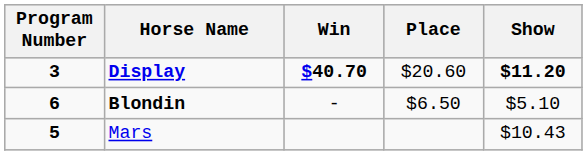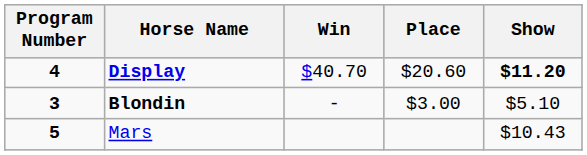 <table class="wikitable sortable" style="font-size:90%">
 <tr>
 <th width="58px">Program <br> Number</th>
 <th width="110px">Horse Name <br></th>
 <th width="58px">Win <br></th>
 <th width="58px">Place <br></th>
 <th width="58px">Show <br></th>
 </tr>
 <tr>
-<td align=center><strong>3</strong></td>
+<td align=center><strong>4</strong></td>
 <td><strong><a href='#'>Display</a></strong></td>
-<td align=center><strong><a href='#'>$</a>40.70</strong></td>
+<td align=center><a href='#'>$</a>40.70</td>
 <td align=center>$20.60</td>
 <td align=center><strong>$11.20</strong></td>
 </tr>
 <tr>
-<td align=center><strong>6</strong></td>
+<td align=center><strong>3</strong></td>
 <td><strong>Blondin</strong></td>
 <td align=center>-</td>
-<td align=center>$6.50</td>
+<td align=center>$3.00</td>
 <td align=center>$5.10</td>
 </tr>
 <tr>
 <td align=center><strong>5</strong></td>
 <td><a href='#'>Mars</a></td>
 <td align=center></td>
 <td align=center></td>
 <td align=center>$10.43</td>
 </tr>
 </table>
